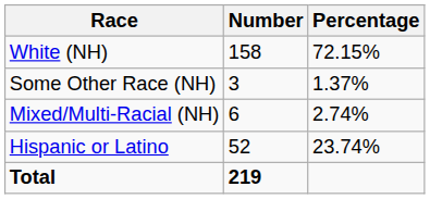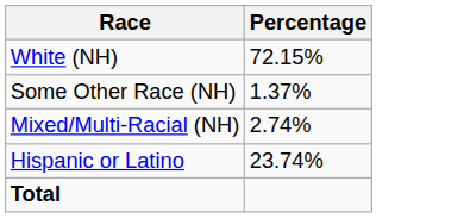 <table class="wikitable">
 <tr>
 <th>Race</th>
-<th>Number</th>
 <th>Percentage</th>
 </tr>
 <tr>
 <td><a href='#'>White</a> (NH)</td>
-<td>158</td>
 <td>72.15%</td>
 </tr>
 <tr>
 <td>Some Other Race (NH)</td>
-<td>3</td>
 <td>1.37%</td>
 </tr>
 <tr>
 <td><a href='#'>Mixed/Multi-Racial</a> (NH)</td>
-<td>6</td>
 <td>2.74%</td>
 </tr>
 <tr>
 <td><a href='#'>Hispanic or Latino</a></td>
-<td>52</td>
 <td>23.74%</td>
 </tr>
 <tr>
 <td><strong>Total</strong></td>
-<td><strong>219</strong></td>
 <td></td>
 </tr>
 </table>
